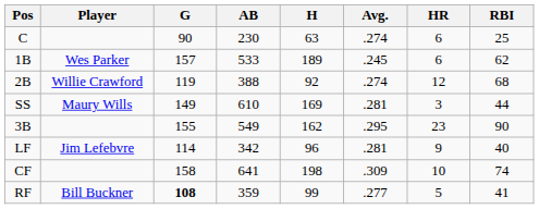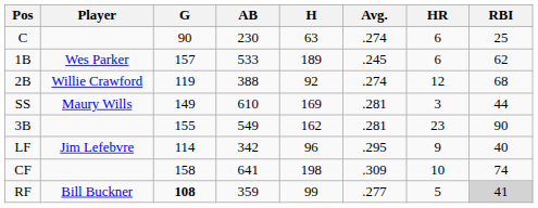 <table class="wikitable sortable">
 <tr>
 <th bgcolor="#DDDDFF" width="5%">Pos</th>
 <th bgcolor="#DDDDFF" width="16%">Player</th>
 <th bgcolor="#DDDDFF" width="9%">G</th>
 <th bgcolor="#DDDDFF" width="9%">AB</th>
 <th bgcolor="#DDDDFF" width="9%">H</th>
 <th bgcolor="#DDDDFF" width="9%">Avg.</th>
 <th bgcolor="#DDDDFF" width="9%">HR</th>
 <th bgcolor="#DDDDFF" width="9%">RBI</th>
 </tr>
 <tr align="center">
 <td>C</td>
 <td></td>
 <td>90</td>
 <td>230</td>
 <td>63</td>
 <td>.274</td>
 <td>6</td>
 <td>25</td>
 </tr>
 <tr align="center">
 <td>1B</td>
 <td><a href='#'>Wes Parker</a></td>
 <td>157</td>
 <td>533</td>
 <td>189</td>
 <td>.245</td>
 <td>6</td>
 <td>62</td>
 </tr>
 <tr align="center">
 <td>2B</td>
 <td><a href='#'>Willie Crawford</a></td>
 <td>119</td>
 <td>388</td>
 <td>92</td>
 <td>.274</td>
 <td>12</td>
 <td>68</td>
 </tr>
 <tr align="center">
 <td>SS</td>
 <td><a href='#'>Maury Wills</a></td>
 <td>149</td>
 <td>610</td>
 <td>169</td>
 <td>.281</td>
 <td>3</td>
 <td>44</td>
 </tr>
 <tr align="Center">
 <td>3B</td>
 <td></td>
 <td>155</td>
 <td>549</td>
 <td>162</td>
-<td>.295</td>
+<td>.281</td>
 <td>23</td>
 <td>90</td>
 </tr>
 <tr align="center">
 <td>LF</td>
 <td><a href='#'>Jim Lefebvre</a></td>
 <td>114</td>
 <td>342</td>
 <td>96</td>
-<td>.281</td>
+<td>.295</td>
 <td>9</td>
 <td>40</td>
 </tr>
 <tr align="center">
 <td>CF</td>
 <td></td>
 <td>158</td>
 <td>641</td>
 <td>198</td>
 <td>.309</td>
 <td>10</td>
 <td>74</td>
 </tr>
 <tr align="center">
 <td>RF</td>
 <td><a href='#'>Bill Buckner</a></td>
 <td><strong>108</strong></td>
 <td>359</td>
 <td>99</td>
 <td>.277</td>
 <td>5</td>
-<td>41</td>
+<td style="background: lightgrey;">41</td>
 </tr>
 </table>
